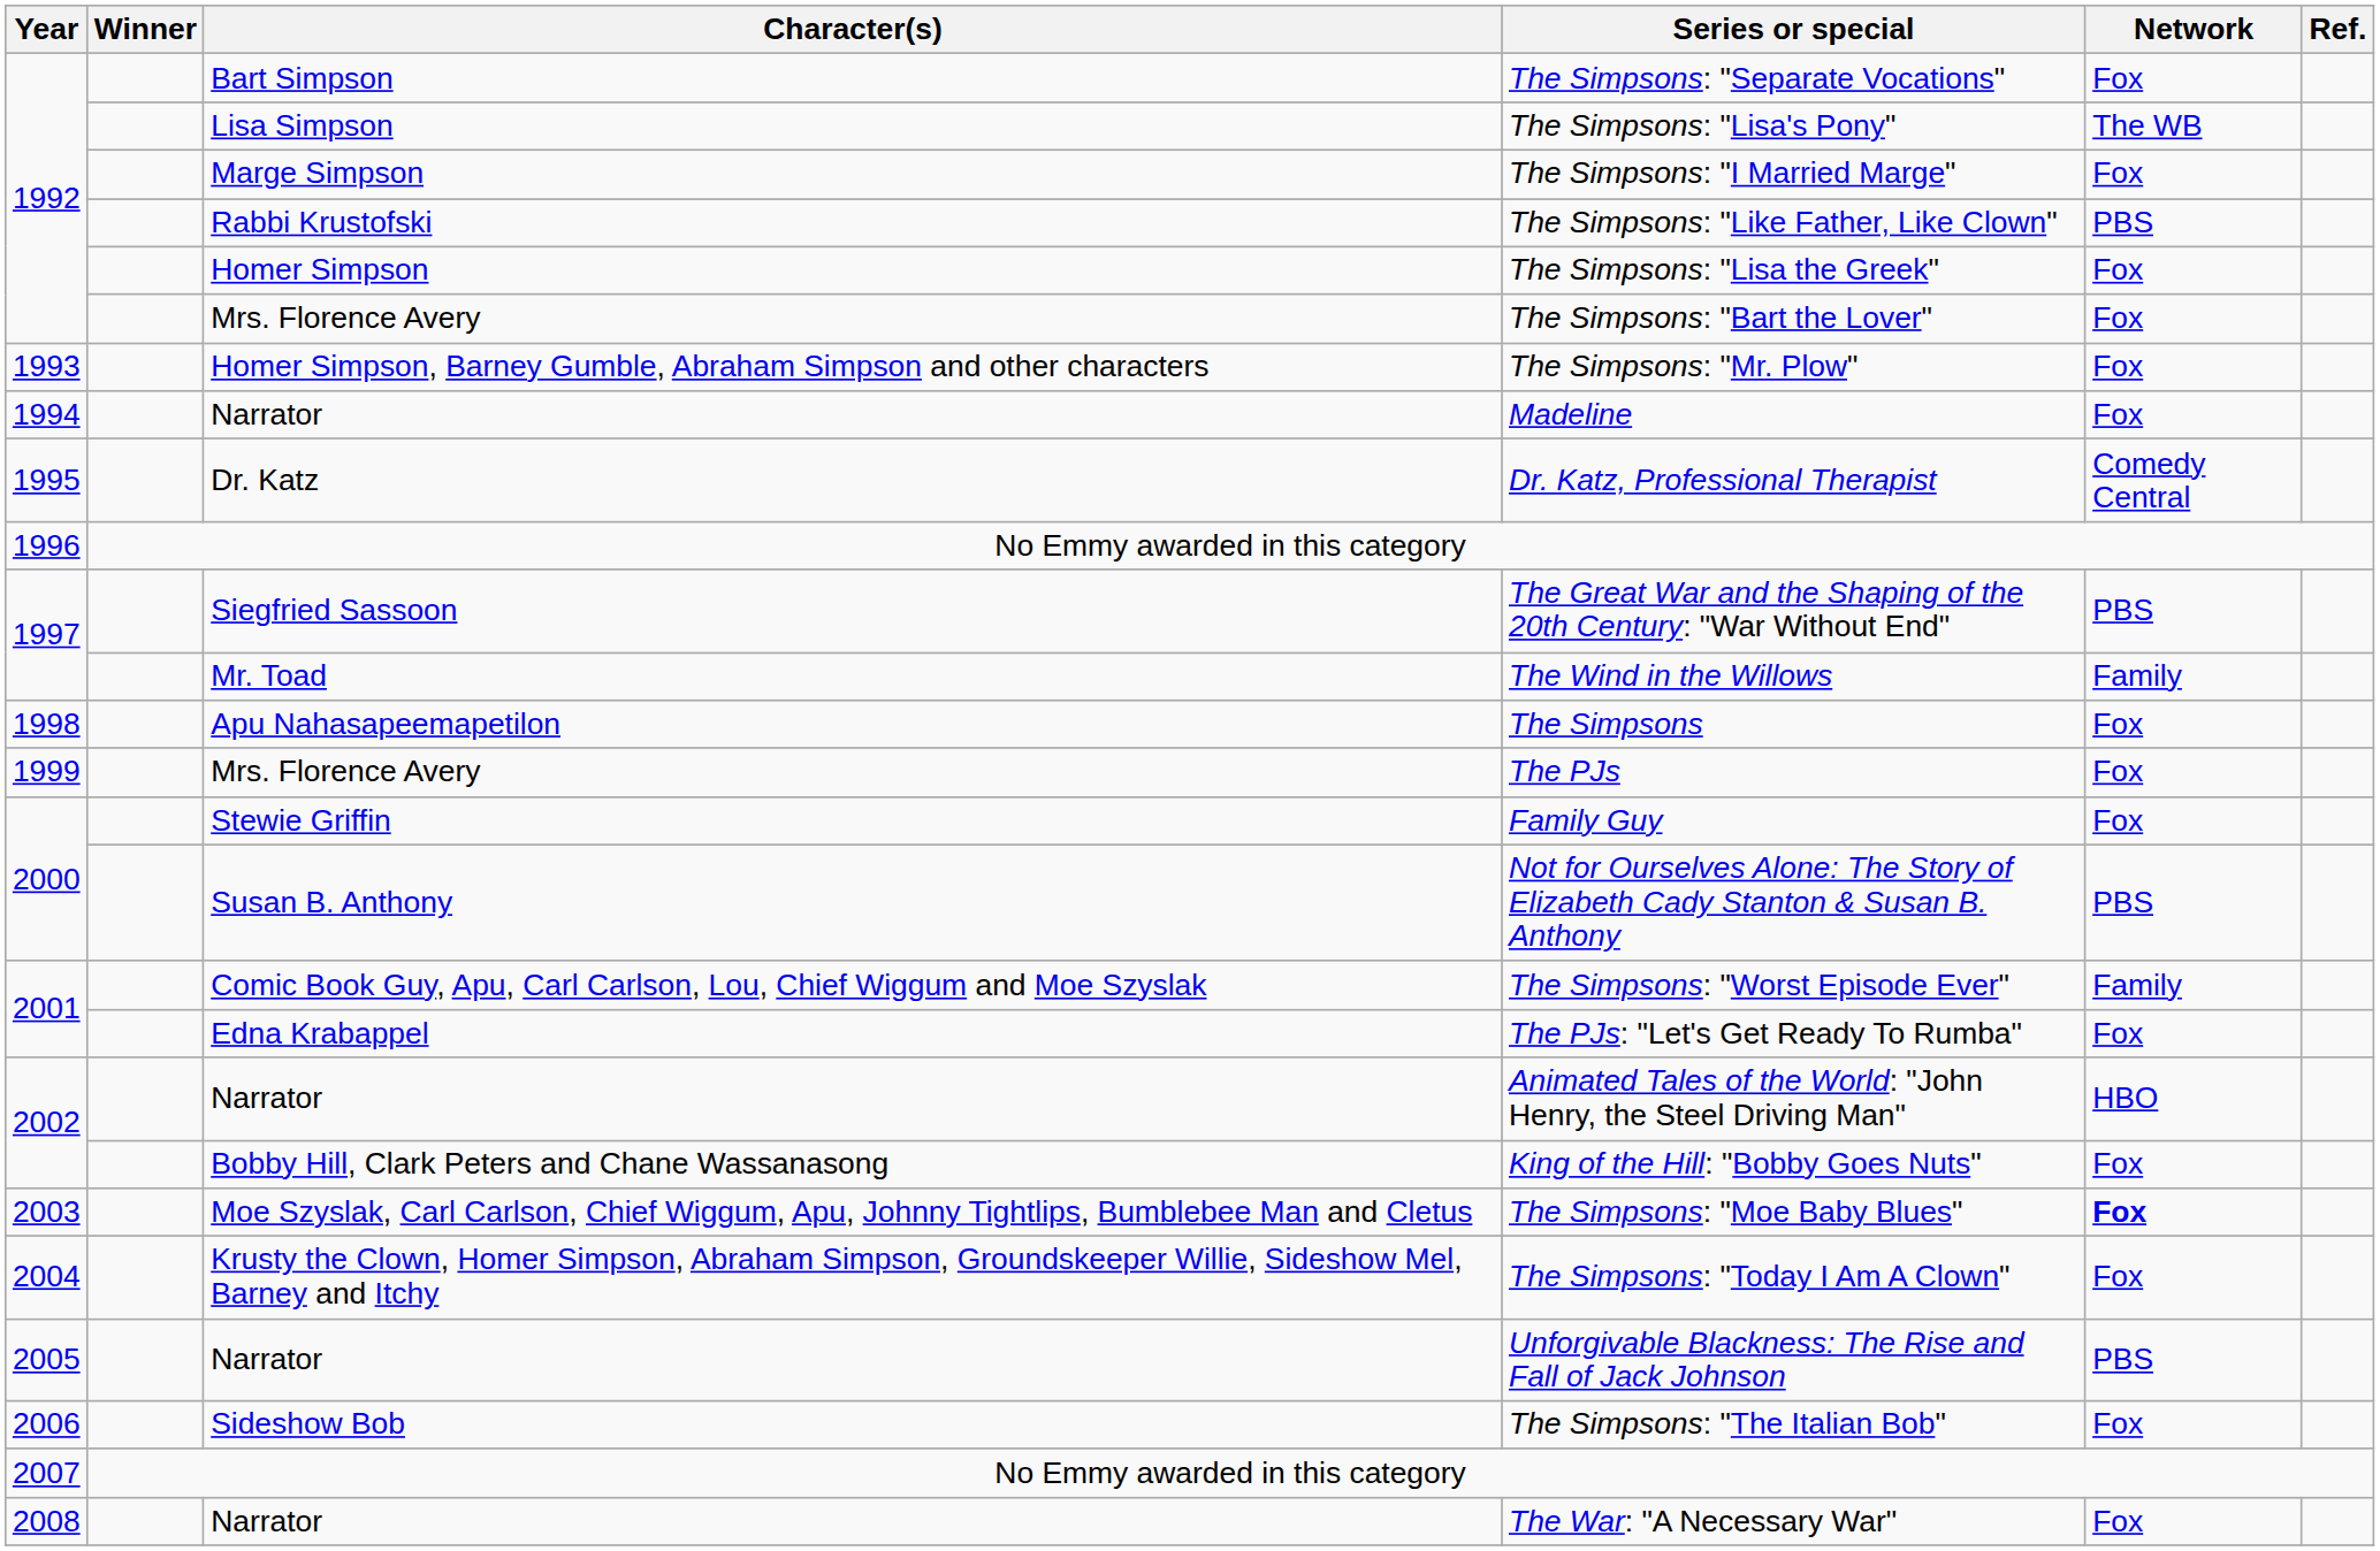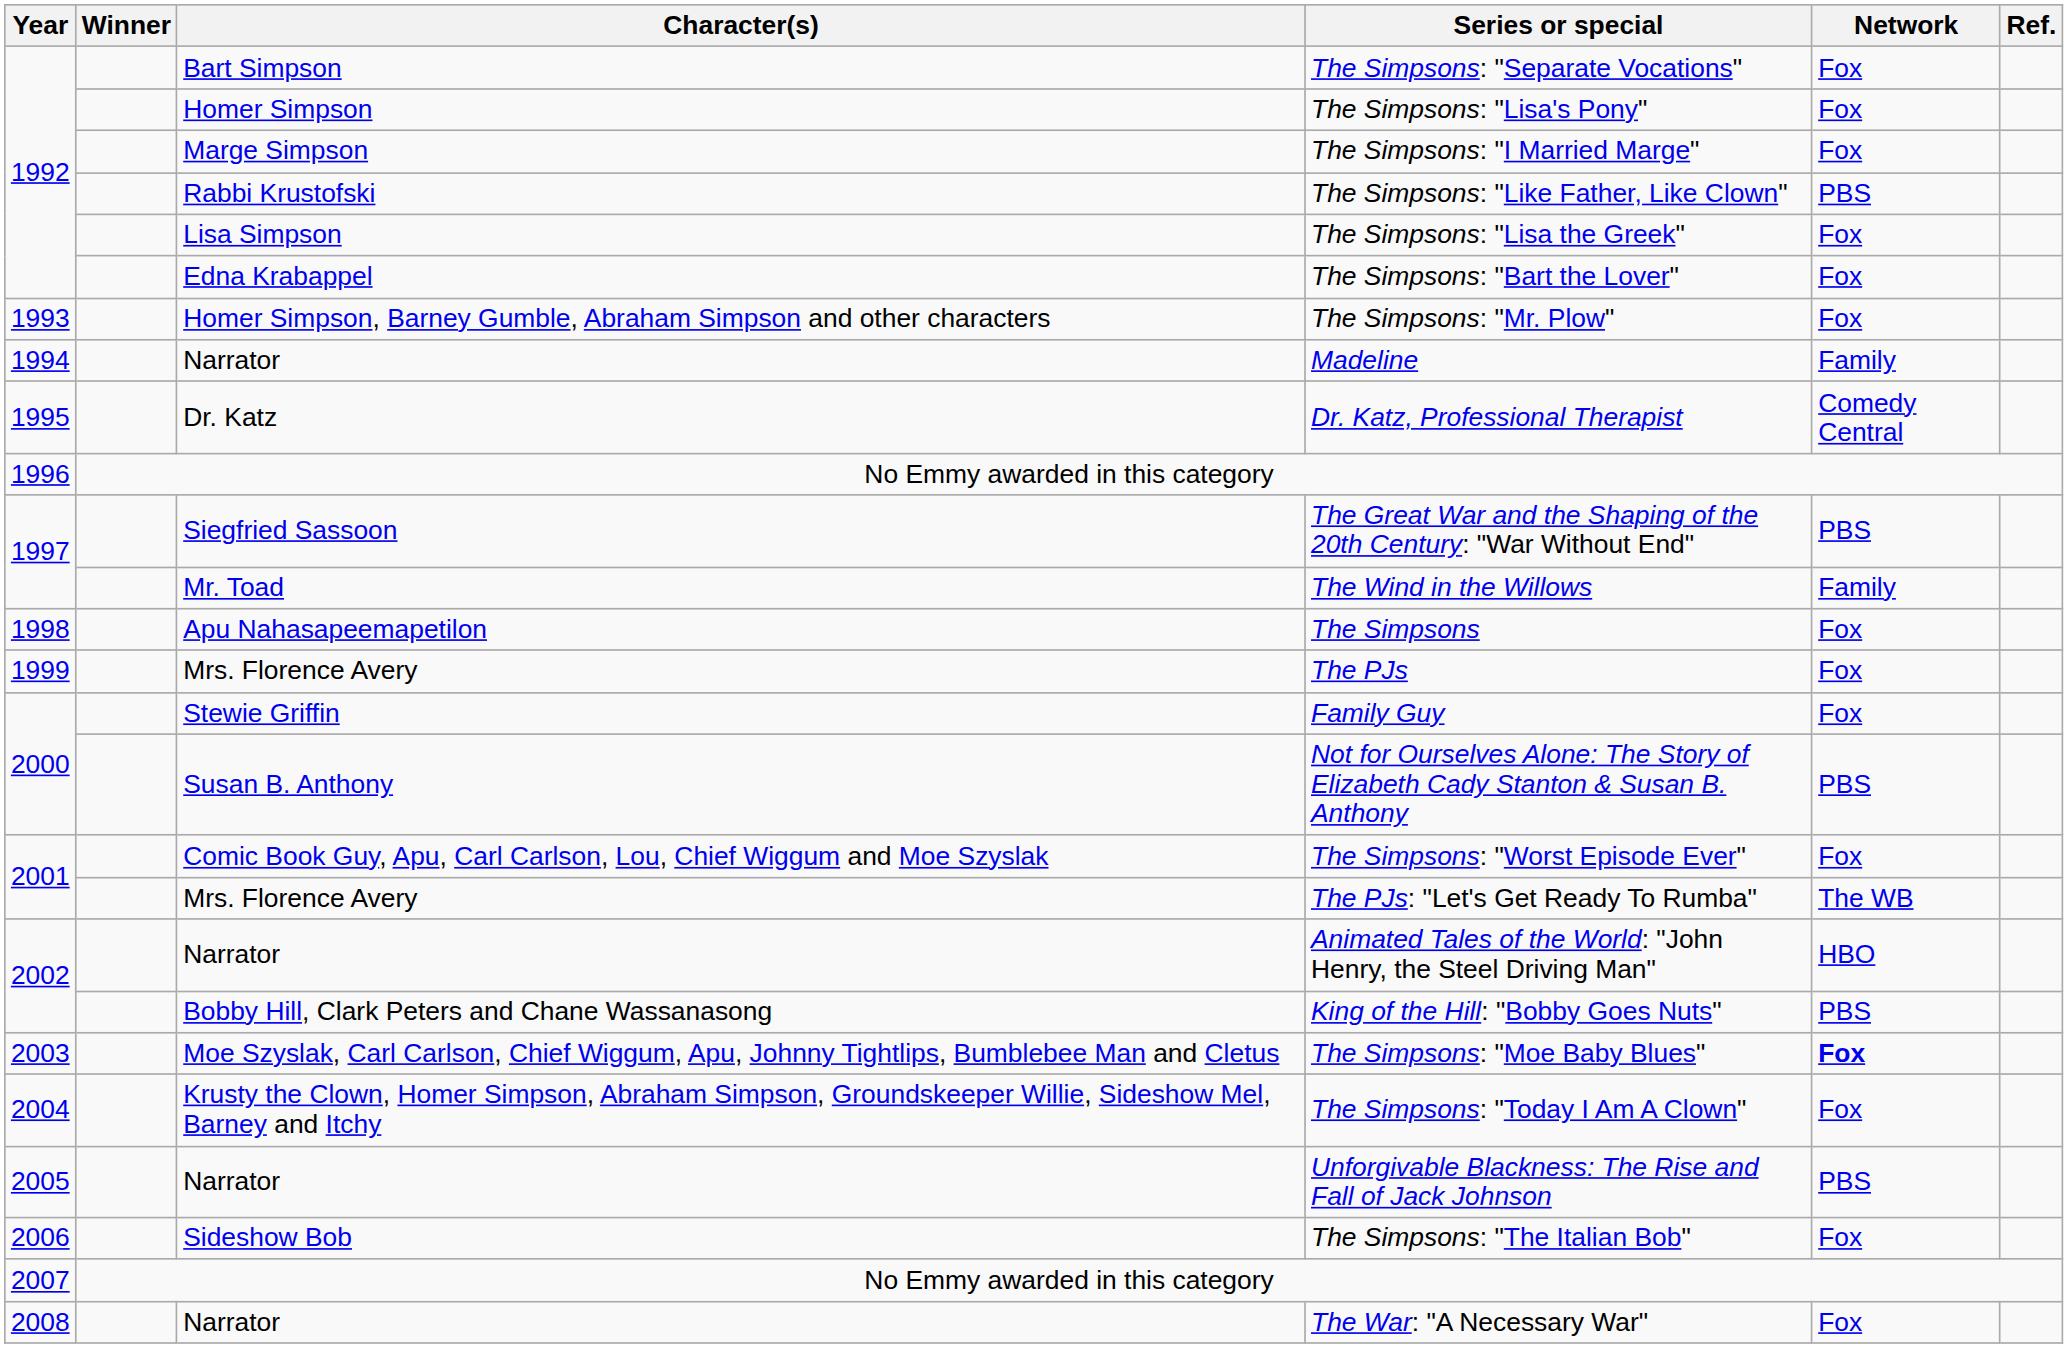 <table class="wikitable">
 <tr>
 <th>Year</th>
 <th>Winner</th>
 <th>Character(s)</th>
 <th>Series or special</th>
 <th>Network</th>
 <th class="unsortable">Ref.</th>
 </tr>
 <tr>
 <td style="text-align:center;" rowspan="6"><a href='#'>1992</a></td>
 <td></td>
 <td><a href='#'>Bart Simpson</a></td>
 <td><em><a href='#'>The Simpsons</a></em>: "<a href='#'>Separate Vocations</a>"</td>
 <td><a href='#'>Fox</a></td>
 <td align=center></td>
 </tr>
 <tr>
 <td></td>
-<td><a href='#'>Lisa Simpson</a></td>
+<td><a href='#'>Homer Simpson</a></td>
 <td><em>The Simpsons</em>: "<a href='#'>Lisa's Pony</a>"</td>
-<td><a href='#'>The WB</a></td>
+<td><a href='#'>Fox</a></td>
 <td align=center></td>
 </tr>
 <tr>
 <td></td>
 <td><a href='#'>Marge Simpson</a></td>
 <td><em>The Simpsons</em>: "<a href='#'>I Married Marge</a>"</td>
 <td><a href='#'>Fox</a></td>
 <td align=center></td>
 </tr>
 <tr>
 <td></td>
 <td><a href='#'>Rabbi Krustofski</a></td>
 <td><em>The Simpsons</em>: "<a href='#'>Like Father, Like Clown</a>"</td>
 <td><a href='#'>PBS</a></td>
 <td align=center></td>
 </tr>
 <tr>
 <td></td>
-<td><a href='#'>Homer Simpson</a></td>
+<td><a href='#'>Lisa Simpson</a></td>
 <td><em>The Simpsons</em>: "<a href='#'>Lisa the Greek</a>"</td>
 <td><a href='#'>Fox</a></td>
 <td align=center></td>
 </tr>
 <tr>
 <td></td>
-<td>Mrs. Florence Avery</td>
+<td><a href='#'>Edna Krabappel</a></td>
 <td><em>The Simpsons</em>: "<a href='#'>Bart the Lover</a>"</td>
 <td><a href='#'>Fox</a></td>
 <td align=center></td>
 </tr>
 <tr>
 <td align=center><a href='#'>1993</a></td>
 <td></td>
 <td><a href='#'>Homer Simpson</a>, <a href='#'>Barney Gumble</a>, <a href='#'>Abraham Simpson</a> and other characters</td>
 <td><em>The Simpsons</em>: "<a href='#'>Mr. Plow</a>"</td>
 <td><a href='#'>Fox</a></td>
 <td align=center></td>
 </tr>
 <tr>
 <td align=center><a href='#'>1994</a></td>
 <td></td>
 <td>Narrator</td>
 <td><em><a href='#'>Madeline</a></em></td>
-<td><a href='#'>Fox</a></td>
+<td><a href='#'>Family</a></td>
 <td align=center></td>
 </tr>
 <tr>
 <td align=center><a href='#'>1995</a></td>
 <td></td>
 <td>Dr. Katz</td>
 <td><em><a href='#'>Dr. Katz, Professional Therapist</a></em></td>
 <td><a href='#'>Comedy Central</a></td>
 <td align=center></td>
 </tr>
 <tr>
 <td align=center><a href='#'>1996</a></td>
 <td colspan="5" style="text-align:center;">No Emmy awarded in this category</td>
 </tr>
 <tr>
 <td style="text-align:center;" rowspan="2"><a href='#'>1997</a></td>
 <td></td>
 <td><a href='#'>Siegfried Sassoon</a></td>
 <td><em><a href='#'>The Great War and the Shaping of the 20th Century</a></em>: "War Without End"</td>
 <td><a href='#'>PBS</a></td>
 <td align=center></td>
 </tr>
 <tr>
 <td></td>
 <td><a href='#'>Mr. Toad</a></td>
 <td><em><a href='#'>The Wind in the Willows</a></em></td>
 <td><a href='#'>Family</a></td>
 <td align=center></td>
 </tr>
 <tr>
 <td align=center><a href='#'>1998</a></td>
 <td></td>
 <td><a href='#'>Apu Nahasapeemapetilon</a></td>
 <td><em><a href='#'>The Simpsons</a></em></td>
 <td><a href='#'>Fox</a></td>
 <td align=center></td>
 </tr>
 <tr>
 <td align=center><a href='#'>1999</a></td>
 <td></td>
 <td>Mrs. Florence Avery</td>
 <td><em><a href='#'>The PJs</a></em></td>
 <td><a href='#'>Fox</a></td>
 <td align=center></td>
 </tr>
 <tr>
 <td style="text-align:center;" rowspan="2"><a href='#'>2000</a></td>
 <td></td>
 <td><a href='#'>Stewie Griffin</a></td>
 <td><em><a href='#'>Family Guy</a></em></td>
 <td><a href='#'>Fox</a></td>
 <td align=center></td>
 </tr>
 <tr>
 <td></td>
 <td><a href='#'>Susan B. Anthony</a></td>
 <td style="width:300px;"><em><a href='#'>Not for Ourselves Alone: The Story of Elizabeth Cady Stanton & Susan B. Anthony</a></em></td>
 <td><a href='#'>PBS</a></td>
 <td align=center></td>
 </tr>
 <tr>
 <td style="text-align:center;" rowspan="2"><a href='#'>2001</a></td>
 <td></td>
 <td><a href='#'>Comic Book Guy</a>, <a href='#'>Apu</a>, <a href='#'>Carl Carlson</a>, <a href='#'>Lou</a>, <a href='#'>Chief Wiggum</a> and <a href='#'>Moe Szyslak</a></td>
 <td><em><a href='#'>The Simpsons</a></em>: "<a href='#'>Worst Episode Ever</a>"</td>
-<td><a href='#'>Family</a></td>
+<td><a href='#'>Fox</a></td>
 <td align=center></td>
 </tr>
 <tr>
 <td></td>
-<td><a href='#'>Edna Krabappel</a></td>
+<td>Mrs. Florence Avery</td>
 <td><em><a href='#'>The PJs</a></em>: "Let's Get Ready To Rumba"</td>
-<td><a href='#'>Fox</a></td>
+<td><a href='#'>The WB</a></td>
 <td align=center></td>
 </tr>
 <tr>
 <td style="text-align:center;" rowspan="2"><a href='#'>2002</a></td>
 <td></td>
 <td>Narrator</td>
 <td><em><a href='#'>Animated Tales of the World</a></em>: "John Henry, the Steel Driving Man"</td>
 <td><a href='#'>HBO</a></td>
 <td align=center></td>
 </tr>
 <tr>
 <td></td>
 <td><a href='#'>Bobby Hill</a>, Clark Peters and Chane Wassanasong</td>
 <td><em><a href='#'>King of the Hill</a></em>: "<a href='#'>Bobby Goes Nuts</a>"</td>
-<td><a href='#'>Fox</a></td>
+<td><a href='#'>PBS</a></td>
 <td align=center></td>
 </tr>
 <tr>
 <td align=center><a href='#'>2003</a></td>
 <td></td>
 <td><a href='#'>Moe Szyslak</a>, <a href='#'>Carl Carlson</a>, <a href='#'>Chief Wiggum</a>, <a href='#'>Apu</a>, <a href='#'>Johnny Tightlips</a>, <a href='#'>Bumblebee Man</a> and <a href='#'>Cletus</a></td>
 <td><em><a href='#'>The Simpsons</a></em>: "<a href='#'>Moe Baby Blues</a>"</td>
 <td><strong><a href='#'>Fox</a></strong></td>
 <td align=center></td>
 </tr>
 <tr>
 <td align=center><a href='#'>2004</a></td>
 <td></td>
 <td><a href='#'>Krusty the Clown</a>, <a href='#'>Homer Simpson</a>, <a href='#'>Abraham Simpson</a>, <a href='#'>Groundskeeper Willie</a>, <a href='#'>Sideshow Mel</a>, <a href='#'>Barney</a> and <a href='#'>Itchy</a></td>
 <td><em><a href='#'>The Simpsons</a></em>: "<a href='#'>Today I Am A Clown</a>"</td>
 <td><a href='#'>Fox</a></td>
 <td align=center></td>
 </tr>
 <tr>
 <td align=center><a href='#'>2005</a></td>
 <td></td>
 <td>Narrator</td>
 <td><em><a href='#'>Unforgivable Blackness: The Rise and Fall of Jack Johnson</a></em></td>
 <td><a href='#'>PBS</a></td>
 <td align=center></td>
 </tr>
 <tr>
 <td align=center><a href='#'>2006</a></td>
 <td></td>
 <td><a href='#'>Sideshow Bob</a></td>
 <td><em>The Simpsons</em>: "<a href='#'>The Italian Bob</a>"</td>
 <td><a href='#'>Fox</a></td>
 <td align=center></td>
 </tr>
 <tr>
 <td align=center><a href='#'>2007</a></td>
 <td colspan="5" style="text-align:center;">No Emmy awarded in this category</td>
 </tr>
 <tr>
 <td align=center><a href='#'>2008</a></td>
 <td></td>
 <td>Narrator</td>
 <td><em><a href='#'>The War</a></em>: "A Necessary War"</td>
 <td><a href='#'>Fox</a></td>
 <td align=center></td>
 </tr>
 </table>
